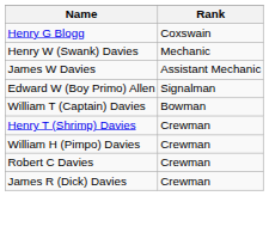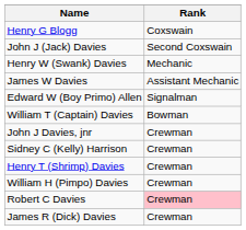 <table class="wikitable">
 <tr>
 </tr>
 <tr ---->
 <th>Name</th>
 <th>Rank</th>
 </tr>
 <tr ---->
 <td><a href='#'>Henry G Blogg</a></td>
 <td>Coxswain</td>
+</tr>
+<tr ---->
+<td>John J (Jack) Davies</td>
+<td>Second Coxswain</td>
 </tr>
 <tr ---->
 <td>Henry W (Swank) Davies</td>
 <td>Mechanic</td>
 </tr>
 <tr ---->
 <td>James W Davies</td>
 <td>Assistant Mechanic</td>
 </tr>
 <tr ---->
 <td>Edward W (Boy Primo) Allen</td>
 <td>Signalman</td>
 </tr>
 <tr ---->
 <td>William T (Captain) Davies</td>
 <td>Bowman</td>
 </tr>
 <tr ---->
+<td>John J Davies, jnr</td>
+<td>Crewman</td>
+</tr>
+<tr ---->
+<td>Sidney C (Kelly) Harrison</td>
+<td>Crewman</td>
+</tr>
+<tr ---->
 <td><a href='#'>Henry T (Shrimp) Davies</a></td>
 <td>Crewman</td>
 </tr>
 <tr ---->
 <td>William H (Pimpo) Davies</td>
 <td>Crewman</td>
 </tr>
 <tr ---->
 <td>Robert C Davies</td>
-<td>Crewman</td>
+<td style="background: pink;">Crewman</td>
 </tr>
 <tr ---->
 <td>James R (Dick) Davies</td>
 <td>Crewman</td>
 </tr>
 </table>
